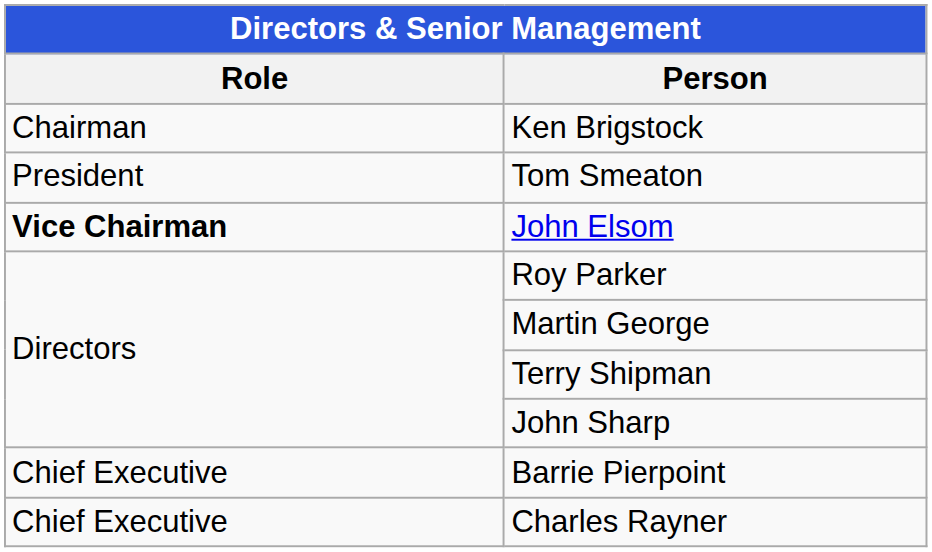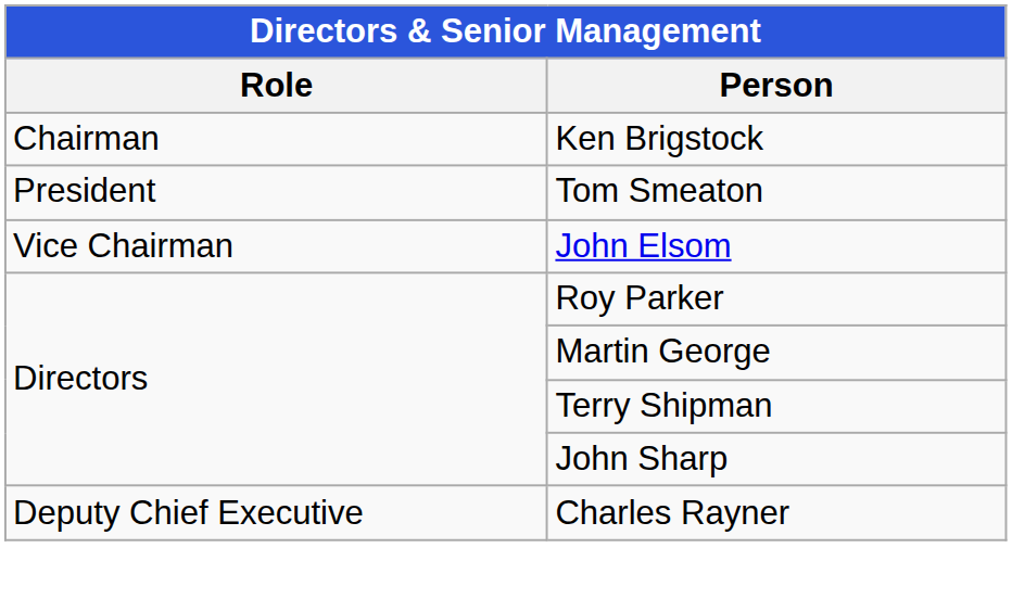 <table class="wikitable" style="text-align:left;">
 <tr>
 <th colspan=2 style="color:white; background:#2B55DB;">Directors & Senior Management</th>
 </tr>
 <tr>
 <th style="width:250px;">Role</th>
 <th style="width:210px;">Person</th>
 </tr>
 <tr>
 <td>Chairman</td>
 <td> Ken Brigstock</td>
 </tr>
 <tr>
 <td>President</td>
 <td> Tom Smeaton</td>
 </tr>
 <tr>
-<td><strong>Vice Chairman</strong></td>
+<td>Vice Chairman</td>
 <td> <a href='#'>John Elsom</a></td>
 </tr>
 <tr>
 <td rowspan="4">Directors</td>
 <td> Roy Parker</td>
 </tr>
 <tr>
 <td> Martin George</td>
 </tr>
 <tr>
 <td> Terry Shipman</td>
 </tr>
 <tr>
 <td> John Sharp</td>
 </tr>
 <tr>
-<td>Chief Executive</td>
-<td> Barrie Pierpoint</td>
-</tr>
-<tr>
-<td>Chief Executive</td>
+<td>Deputy Chief Executive</td>
 <td> Charles Rayner</td>
 </tr>
 </table>
